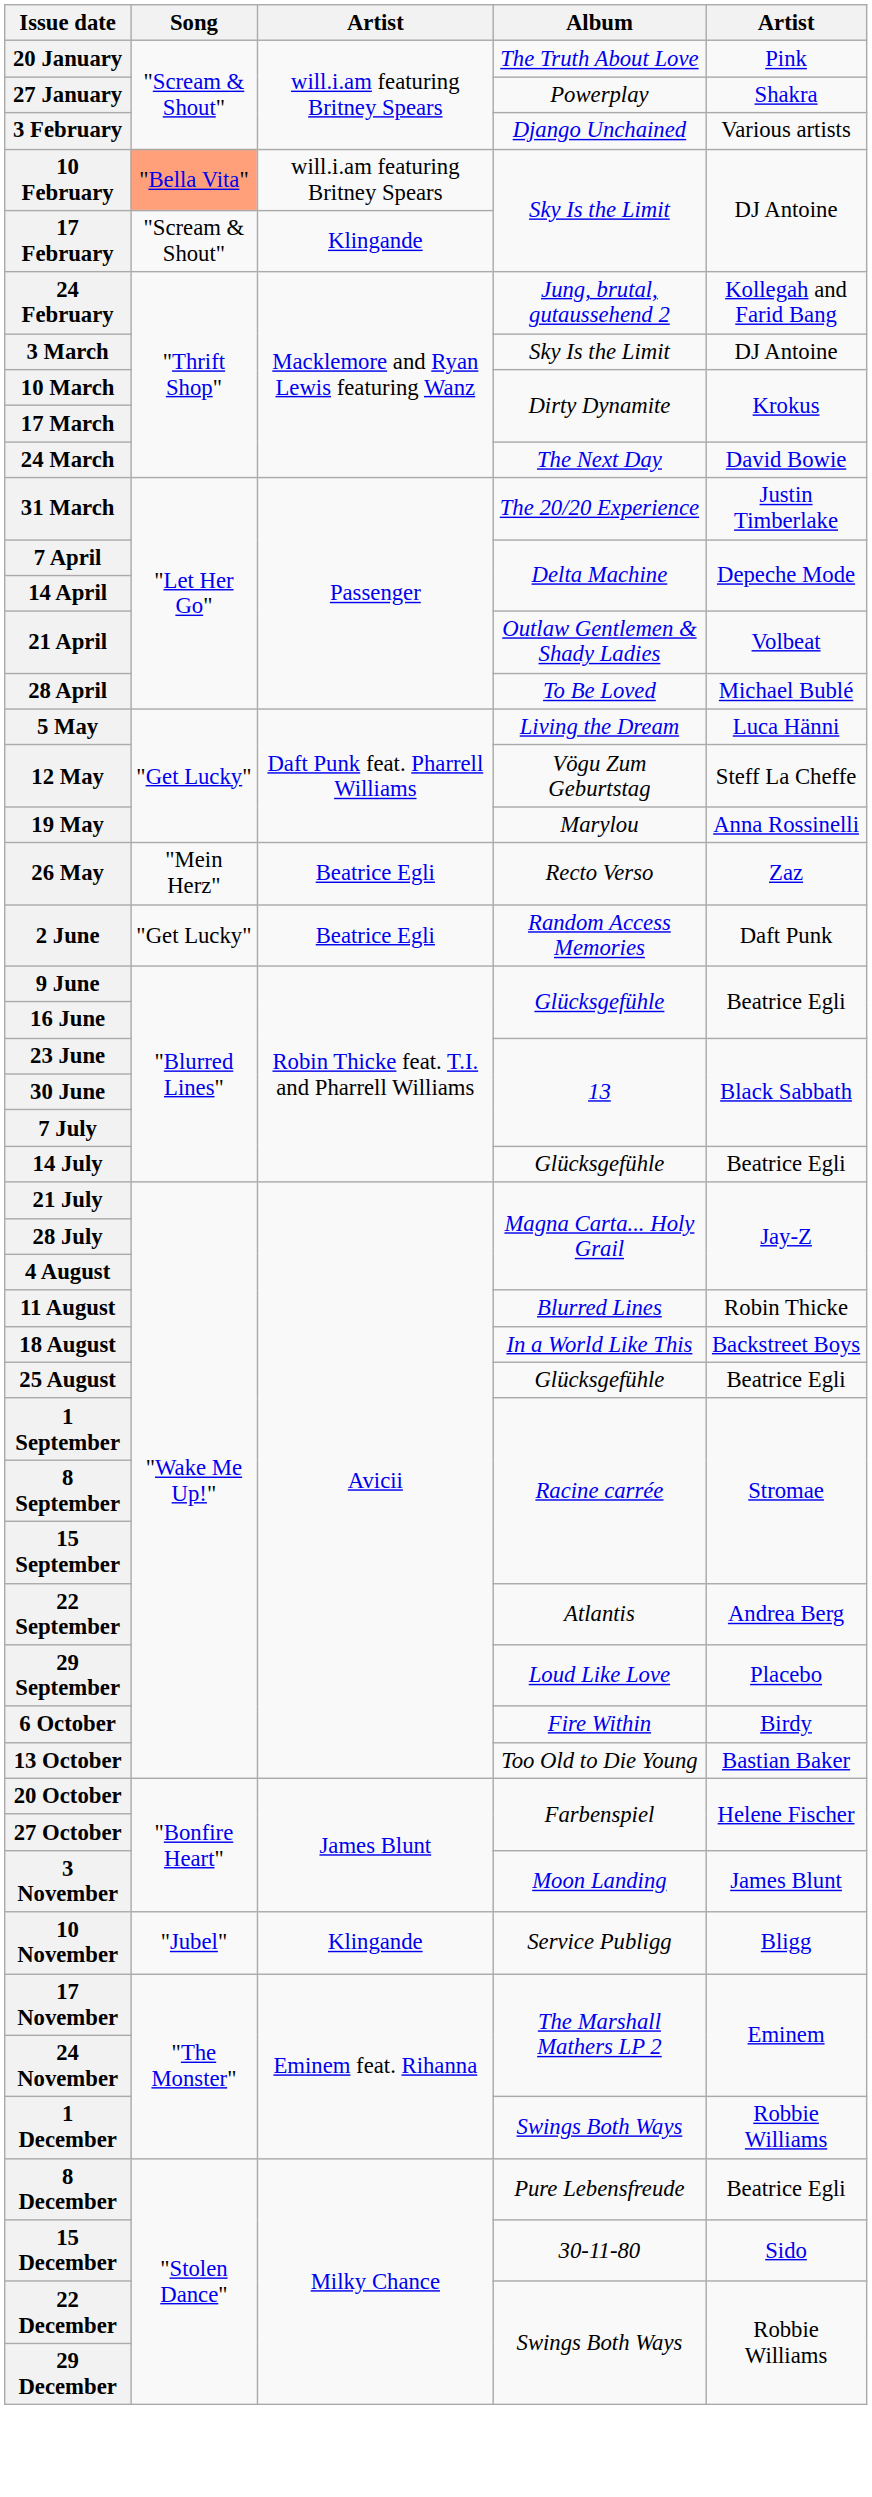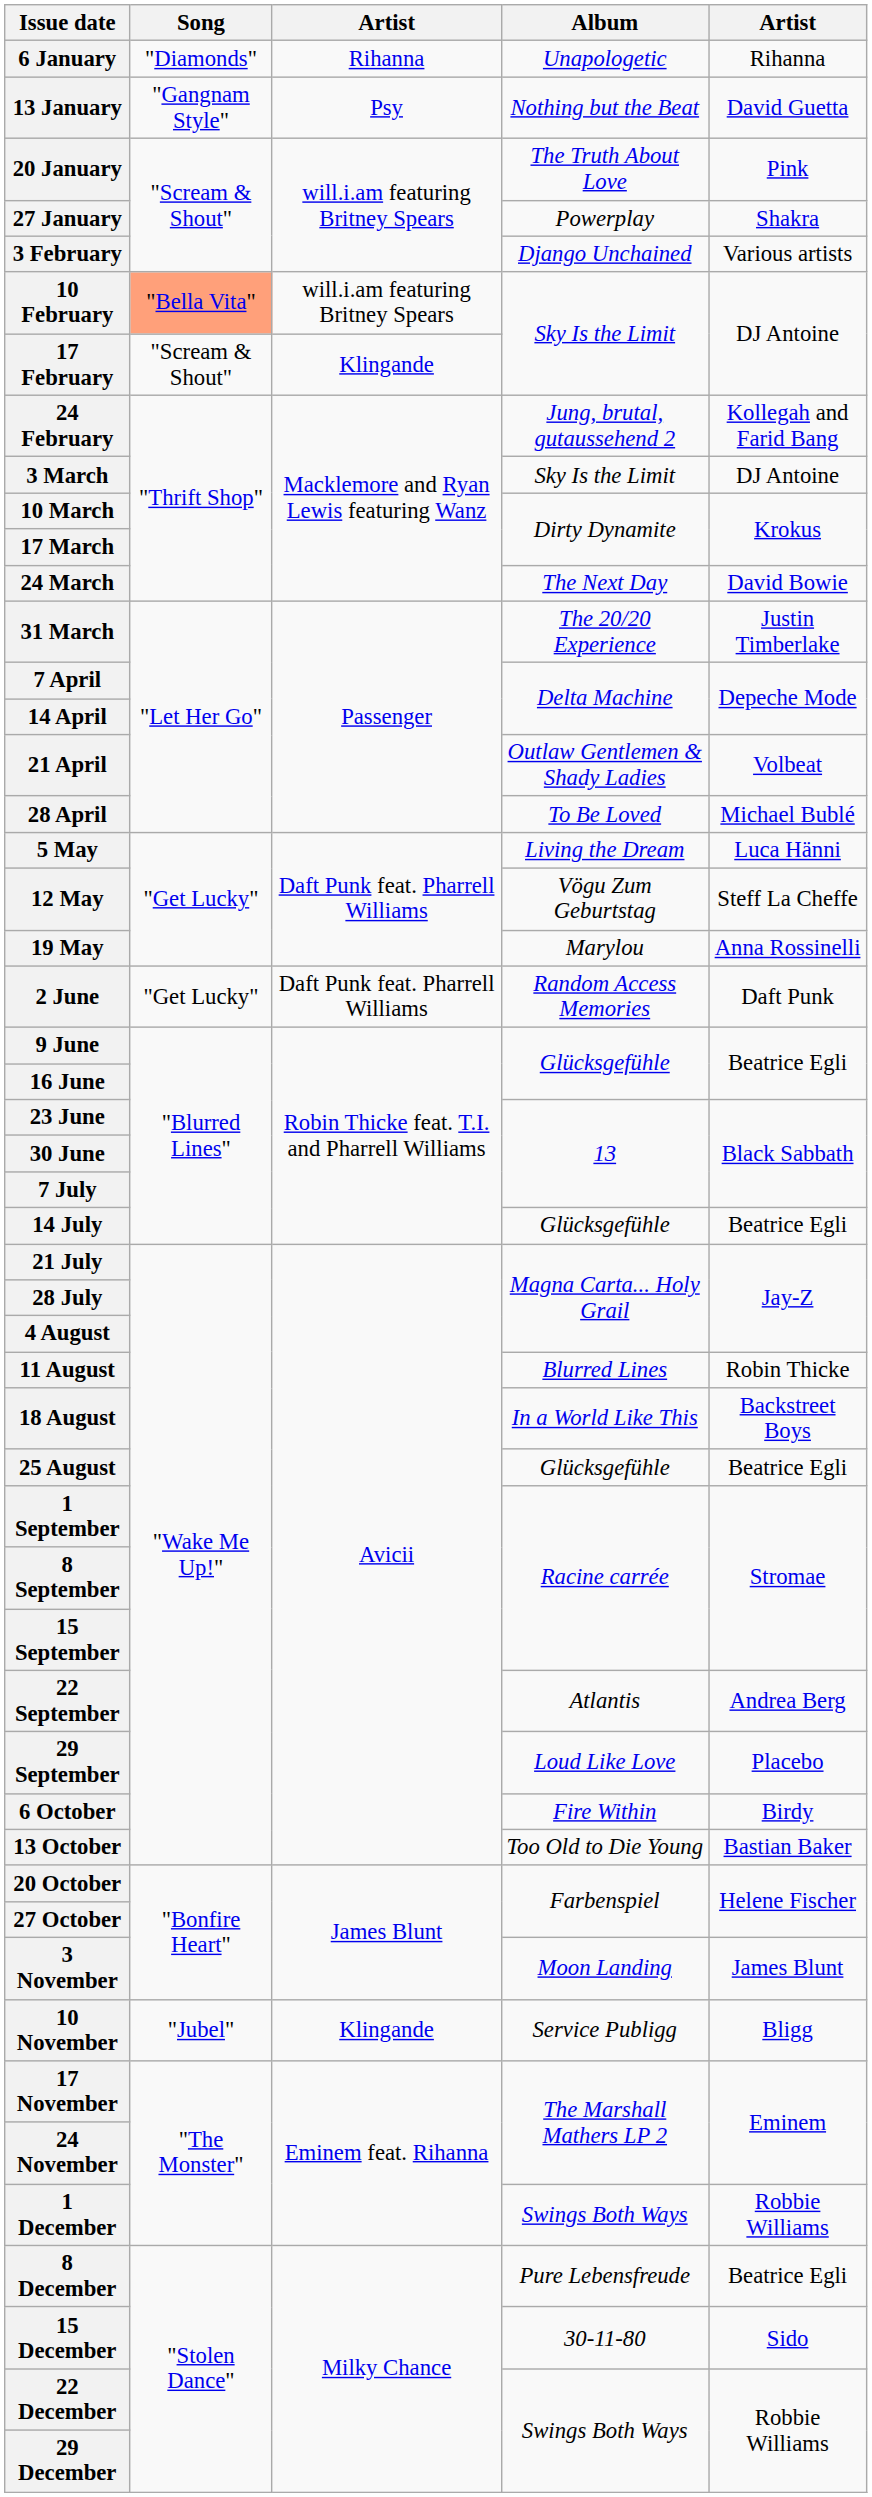 <table class="wikitable plainrowheaders" style="text-align:center">
 <tr>
 <th scope="col">Issue date</th>
 <th scope="col">Song</th>
 <th scope="col">Artist</th>
 <th scope="col">Album</th>
 <th scope="col">Artist</th>
+</tr>
+<tr>
+<th scope="row">6 January</th>
+<td>"<a href='#'>Diamonds</a>"</td>
+<td><a href='#'>Rihanna</a></td>
+<td><em><a href='#'>Unapologetic</a></em></td>
+<td>Rihanna</td>
+</tr>
+<tr>
+<th scope="row">13 January</th>
+<td>"<a href='#'>Gangnam Style</a>"</td>
+<td><a href='#'>Psy</a></td>
+<td><em><a href='#'>Nothing but the Beat</a></em></td>
+<td><a href='#'>David Guetta</a></td>
 </tr>
 <tr>
 <th scope="row">20 January</th>
 <td rowspan="3">"<a href='#'>Scream & Shout</a>"</td>
 <td rowspan="3"><a href='#'>will.i.am</a> featuring <a href='#'>Britney Spears</a></td>
 <td><em><a href='#'>The Truth About Love</a></em></td>
 <td><a href='#'>Pink</a></td>
 </tr>
 <tr>
 <th scope="row">27 January</th>
 <td><em>Powerplay</em></td>
 <td><a href='#'>Shakra</a></td>
 </tr>
 <tr>
 <th scope="row">3 February</th>
 <td><em><a href='#'>Django Unchained</a></em></td>
 <td>Various artists</td>
 </tr>
 <tr>
 <th scope="row">10 February</th>
 <td style="background: lightsalmon;">"<a href='#'>Bella Vita</a>"</td>
 <td>will.i.am featuring Britney Spears</td>
 <td rowspan="2"><em><a href='#'>Sky Is the Limit</a></em></td>
 <td rowspan="2">DJ Antoine</td>
 </tr>
 <tr>
 <th scope="row">17 February</th>
 <td>"Scream & Shout"</td>
 <td rowspan="1"><a href='#'>Klingande</a></td>
 </tr>
 <tr>
 <th scope="row">24 February</th>
 <td rowspan="5">"<a href='#'>Thrift Shop</a>"</td>
 <td rowspan="5"><a href='#'>Macklemore</a> and <a href='#'>Ryan Lewis</a> featuring <a href='#'>Wanz</a></td>
 <td><em><a href='#'>Jung, brutal, gutaussehend 2</a></em></td>
 <td><a href='#'>Kollegah</a> and <a href='#'>Farid Bang</a></td>
 </tr>
 <tr>
 <th scope="row">3 March</th>
 <td><em>Sky Is the Limit</em></td>
 <td>DJ Antoine</td>
 </tr>
 <tr>
 <th scope="row">10 March</th>
 <td rowspan="2"><em>Dirty Dynamite</em></td>
 <td rowspan="2"><a href='#'>Krokus</a></td>
 </tr>
 <tr>
 <th scope="row">17 March</th>
 </tr>
 <tr>
 <th scope="row">24 March</th>
 <td><em><a href='#'>The Next Day</a></em></td>
 <td><a href='#'>David Bowie</a></td>
 </tr>
 <tr>
 <th scope="row">31 March</th>
 <td rowspan="5">"<a href='#'>Let Her Go</a>"</td>
 <td rowspan="5"><a href='#'>Passenger</a></td>
 <td><em><a href='#'>The 20/20 Experience</a></em></td>
 <td><a href='#'>Justin Timberlake</a></td>
 </tr>
 <tr>
 <th scope="row">7 April</th>
 <td rowspan="2"><em><a href='#'>Delta Machine</a></em></td>
 <td rowspan="2"><a href='#'>Depeche Mode</a></td>
 </tr>
 <tr>
 <th scope="row">14 April</th>
 </tr>
 <tr>
 <th scope="row">21 April</th>
 <td rowspan="1"><em><a href='#'>Outlaw Gentlemen & Shady Ladies</a></em></td>
 <td rowspan="1"><a href='#'>Volbeat</a></td>
 </tr>
 <tr>
 <th scope="row">28 April</th>
 <td rowspan="1"><em><a href='#'>To Be Loved</a></em></td>
 <td rowspan="1"><a href='#'>Michael Bublé</a></td>
 </tr>
 <tr>
 <th scope="row">5 May</th>
 <td rowspan="3">"<a href='#'>Get Lucky</a>"</td>
 <td rowspan="3"><a href='#'>Daft Punk</a> feat. <a href='#'>Pharrell Williams</a></td>
 <td rowspan="1"><em><a href='#'>Living the Dream</a></em></td>
 <td rowspan="1"><a href='#'>Luca Hänni</a></td>
 </tr>
 <tr>
 <th scope="row">12 May</th>
 <td rowspan="1"><em>Vögu Zum Geburtstag</em></td>
 <td rowspan="1">Steff La Cheffe</td>
 </tr>
 <tr>
 <th scope="row">19 May</th>
 <td rowspan="1"><em>Marylou</em></td>
 <td rowspan="1"><a href='#'>Anna Rossinelli</a></td>
 </tr>
 <tr>
-<th scope="row">26 May</th>
-<td rowspan="1">"Mein Herz"</td>
-<td><a href='#'>Beatrice Egli</a></td>
-<td><em>Recto Verso</em></td>
-<td rowspan="1"><a href='#'>Zaz</a></td>
-</tr>
-<tr>
 <th scope="row">2 June</th>
 <td rowspan="1">"Get Lucky"</td>
-<td><a href='#'>Beatrice Egli</a></td>
+<td rowspan="1">Daft Punk feat. Pharrell Williams</td>
 <td rowspan="1"><em><a href='#'>Random Access Memories</a></em></td>
 <td rowspan="1">Daft Punk</td>
 </tr>
 <tr>
 <th scope="row">9 June</th>
 <td rowspan="6">"<a href='#'>Blurred Lines</a>"</td>
 <td rowspan="6"><a href='#'>Robin Thicke</a> feat. <a href='#'>T.I.</a> and Pharrell Williams</td>
 <td rowspan="2"><em><a href='#'>Glücksgefühle</a></em></td>
 <td rowspan="2">Beatrice Egli</td>
 </tr>
 <tr>
 <th scope="row">16 June</th>
 </tr>
 <tr>
 <th scope="row">23 June</th>
 <td rowspan=3><em><a href='#'>13</a></em></td>
 <td rowspan=3><a href='#'>Black Sabbath</a></td>
 </tr>
 <tr>
 <th scope="row">30 June</th>
 </tr>
 <tr>
 <th scope="row">7 July</th>
 </tr>
 <tr>
 <th scope="row">14 July</th>
 <td rowspan="1"><em>Glücksgefühle</em></td>
 <td rowspan="1">Beatrice Egli</td>
 </tr>
 <tr>
 <th scope="row">21 July</th>
 <td rowspan="13">"<a href='#'>Wake Me Up!</a>"</td>
 <td rowspan="13"><a href='#'>Avicii</a></td>
 <td rowspan="3"><em><a href='#'>Magna Carta... Holy Grail</a></em></td>
 <td rowspan="3"><a href='#'>Jay-Z</a></td>
 </tr>
 <tr>
 <th scope="row">28 July</th>
 </tr>
 <tr>
 <th scope="row">4 August</th>
 </tr>
 <tr>
 <th scope="row">11 August</th>
 <td><em><a href='#'>Blurred Lines</a></em></td>
 <td rowspan="1">Robin Thicke</td>
 </tr>
 <tr>
 <th scope="row">18 August</th>
 <td><em><a href='#'>In a World Like This</a></em></td>
 <td rowspan="1"><a href='#'>Backstreet Boys</a></td>
 </tr>
 <tr>
 <th scope="row">25 August</th>
 <td><em>Glücksgefühle</em></td>
 <td rowspan="1">Beatrice Egli</td>
 </tr>
 <tr>
 <th scope="row">1 September</th>
 <td rowspan="3"><em><a href='#'>Racine carrée</a></em></td>
 <td rowspan="3"><a href='#'>Stromae</a></td>
 </tr>
 <tr>
 <th scope="row">8 September</th>
 </tr>
 <tr>
 <th scope="row">15 September</th>
 </tr>
 <tr>
 <th scope="row">22 September</th>
 <td rowspan="1"><em>Atlantis</em></td>
 <td rowspan="1"><a href='#'>Andrea Berg</a></td>
 </tr>
 <tr>
 <th scope="row">29 September</th>
 <td rowspan="1"><em><a href='#'>Loud Like Love</a></em></td>
 <td rowspan="1"><a href='#'>Placebo</a></td>
 </tr>
 <tr>
 <th scope="row">6 October</th>
 <td rowspan="1"><em><a href='#'>Fire Within</a></em></td>
 <td rowspan="1"><a href='#'>Birdy</a></td>
 </tr>
 <tr>
 <th scope="row">13 October</th>
 <td rowspan="1"><em>Too Old to Die Young</em></td>
 <td rowspan="1"><a href='#'>Bastian Baker</a></td>
 </tr>
 <tr>
 <th scope="row">20 October</th>
 <td rowspan="3">"<a href='#'>Bonfire Heart</a>"</td>
 <td rowspan="3"><a href='#'>James Blunt</a></td>
 <td rowspan="2"><em>Farbenspiel</em></td>
 <td rowspan="2"><a href='#'>Helene Fischer</a></td>
 </tr>
 <tr>
 <th scope="row">27 October</th>
 </tr>
 <tr>
 <th scope="row">3 November</th>
 <td rowspan="1"><em><a href='#'>Moon Landing</a></em></td>
 <td rowspan="1"><a href='#'>James Blunt</a></td>
 </tr>
 <tr>
 <th scope="row">10 November</th>
 <td rowspan="1">"<a href='#'>Jubel</a>"</td>
 <td rowspan="1"><a href='#'>Klingande</a></td>
 <td rowspan="1"><em>Service Publigg</em></td>
 <td rowspan="1"><a href='#'>Bligg</a></td>
 </tr>
 <tr>
 <th scope="row">17 November</th>
 <td rowspan="3">"<a href='#'>The Monster</a>"</td>
 <td rowspan="3"><a href='#'>Eminem</a> feat. <a href='#'>Rihanna</a></td>
 <td rowspan="2"><em><a href='#'>The Marshall Mathers LP 2</a></em></td>
 <td rowspan="2"><a href='#'>Eminem</a></td>
 </tr>
 <tr>
 <th scope="row">24 November</th>
 </tr>
 <tr>
 <th scope="row">1 December</th>
 <td rowspan="1"><em><a href='#'>Swings Both Ways</a></em></td>
 <td rowspan="1"><a href='#'>Robbie Williams</a></td>
 </tr>
 <tr>
 <th scope="row">8 December</th>
 <td rowspan="4">"<a href='#'>Stolen Dance</a>"</td>
 <td rowspan="4"><a href='#'>Milky Chance</a></td>
 <td rowspan="1"><em>Pure Lebensfreude</em></td>
 <td rowspan="1">Beatrice Egli</td>
 </tr>
 <tr>
 <th scope="row">15 December</th>
 <td rowspan="1"><em>30-11-80</em></td>
 <td rowspan="1"><a href='#'>Sido</a></td>
 </tr>
 <tr>
 <th scope="row">22 December</th>
 <td rowspan="2"><em>Swings Both Ways</em></td>
 <td rowspan="2">Robbie Williams</td>
 </tr>
 <tr>
 <th scope="row">29 December</th>
 </tr>
 <tr>
 </tr>
 </table>
